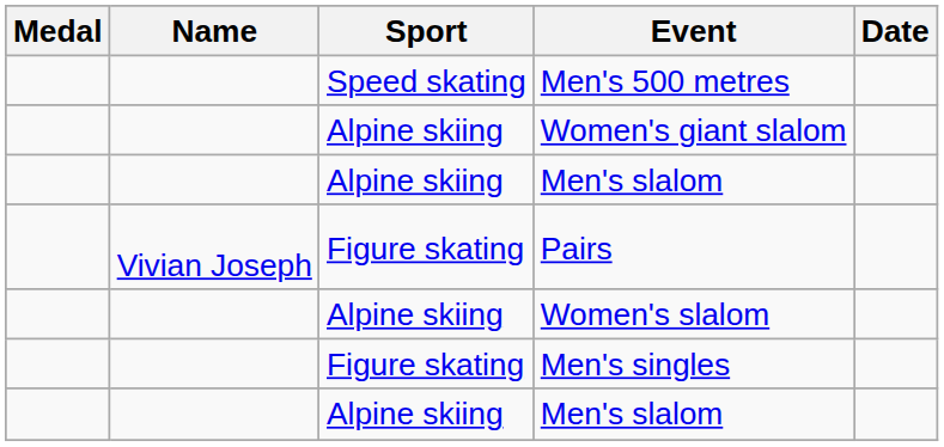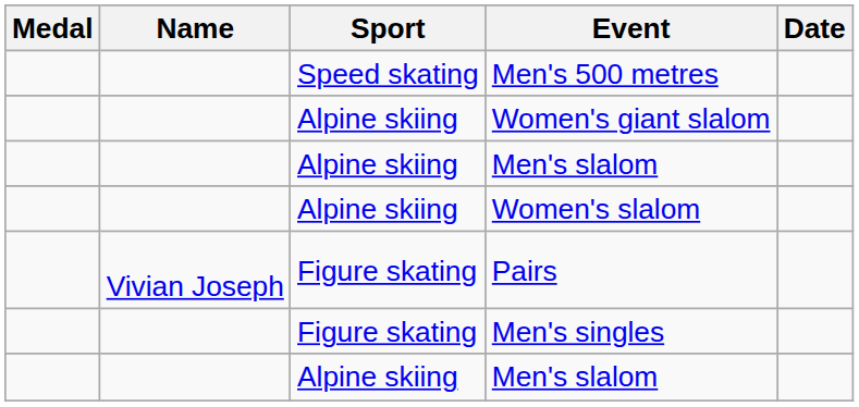 <table class="wikitable sortable" style=font-size:95%>
 <tr>
 <th>Medal</th>
 <th>Name</th>
 <th>Sport</th>
 <th>Event</th>
 <th>Date</th>
 </tr>
 <tr>
 <td></td>
 <td></td>
 <td><a href='#'>Speed skating</a></td>
 <td><a href='#'>Men's 500 metres</a></td>
 <td></td>
 </tr>
 <tr>
 <td></td>
 <td></td>
 <td><a href='#'>Alpine skiing</a></td>
 <td><a href='#'>Women's giant slalom</a></td>
 <td></td>
 </tr>
 <tr>
 <td></td>
 <td></td>
 <td><a href='#'>Alpine skiing</a></td>
 <td><a href='#'>Men's slalom</a></td>
 <td></td>
 </tr>
 <tr>
 <td></td>
-<td><br><a href='#'>Vivian Joseph</a></td>
-<td><a href='#'>Figure skating</a></td>
-<td><a href='#'>Pairs</a></td>
+<td></td>
+<td><a href='#'>Alpine skiing</a></td>
+<td><a href='#'>Women's slalom</a></td>
 <td></td>
 </tr>
 <tr>
 <td></td>
-<td></td>
-<td><a href='#'>Alpine skiing</a></td>
-<td><a href='#'>Women's slalom</a></td>
+<td><br><a href='#'>Vivian Joseph</a></td>
+<td><a href='#'>Figure skating</a></td>
+<td><a href='#'>Pairs</a></td>
 <td></td>
 </tr>
 <tr>
 <td></td>
 <td></td>
 <td><a href='#'>Figure skating</a></td>
 <td><a href='#'>Men's singles</a></td>
 <td></td>
 </tr>
 <tr>
 <td></td>
 <td></td>
 <td><a href='#'>Alpine skiing</a></td>
 <td><a href='#'>Men's slalom</a></td>
 <td></td>
 </tr>
 </table>
